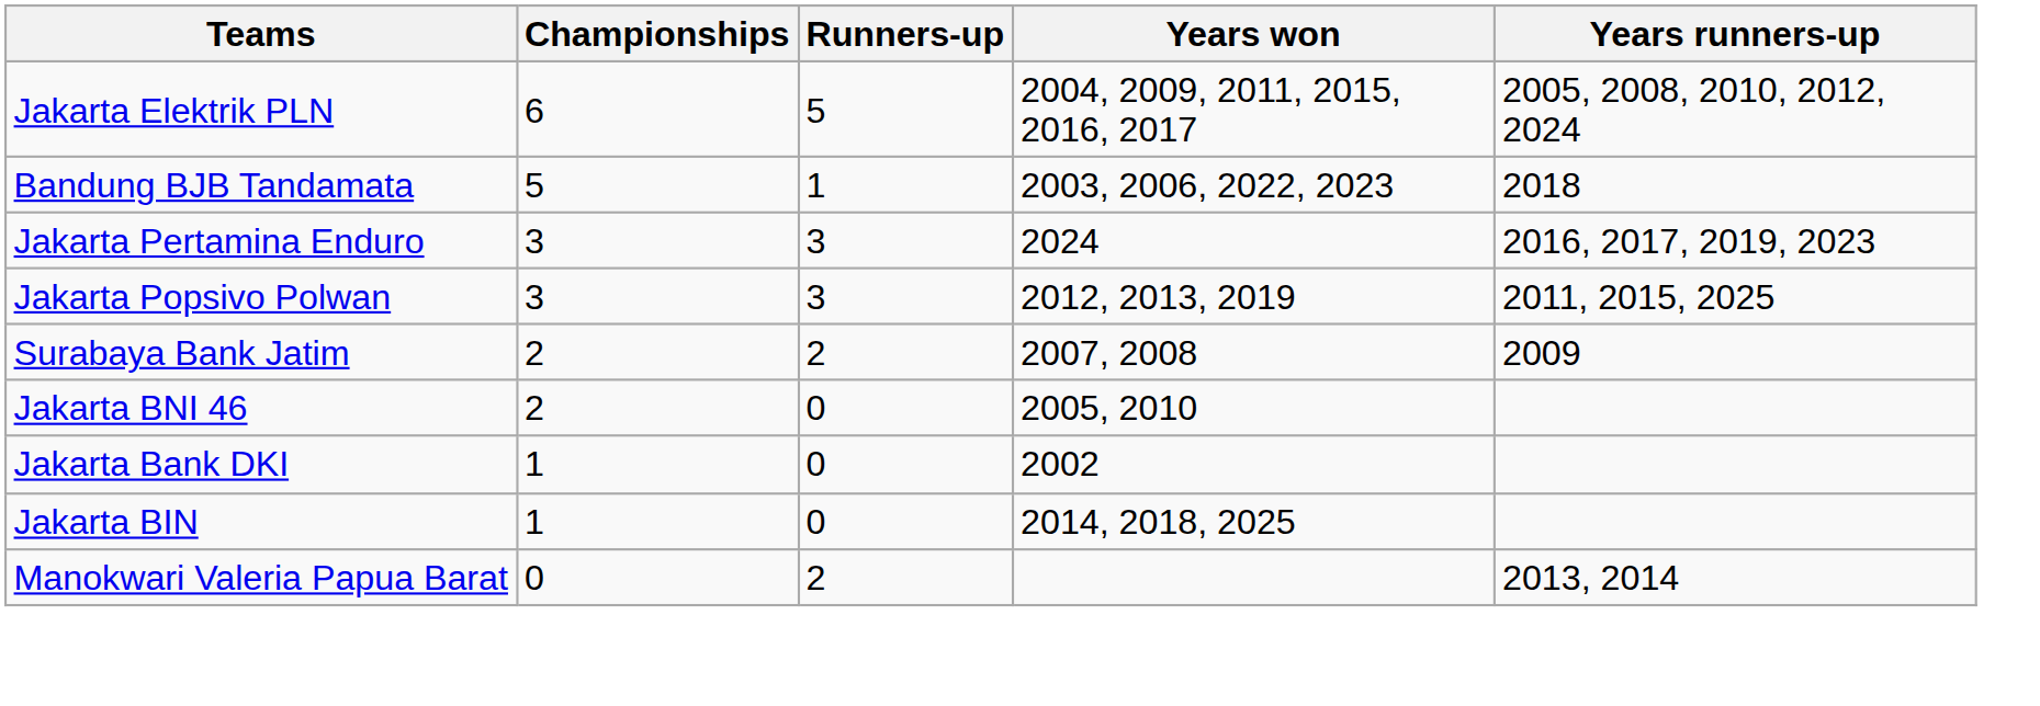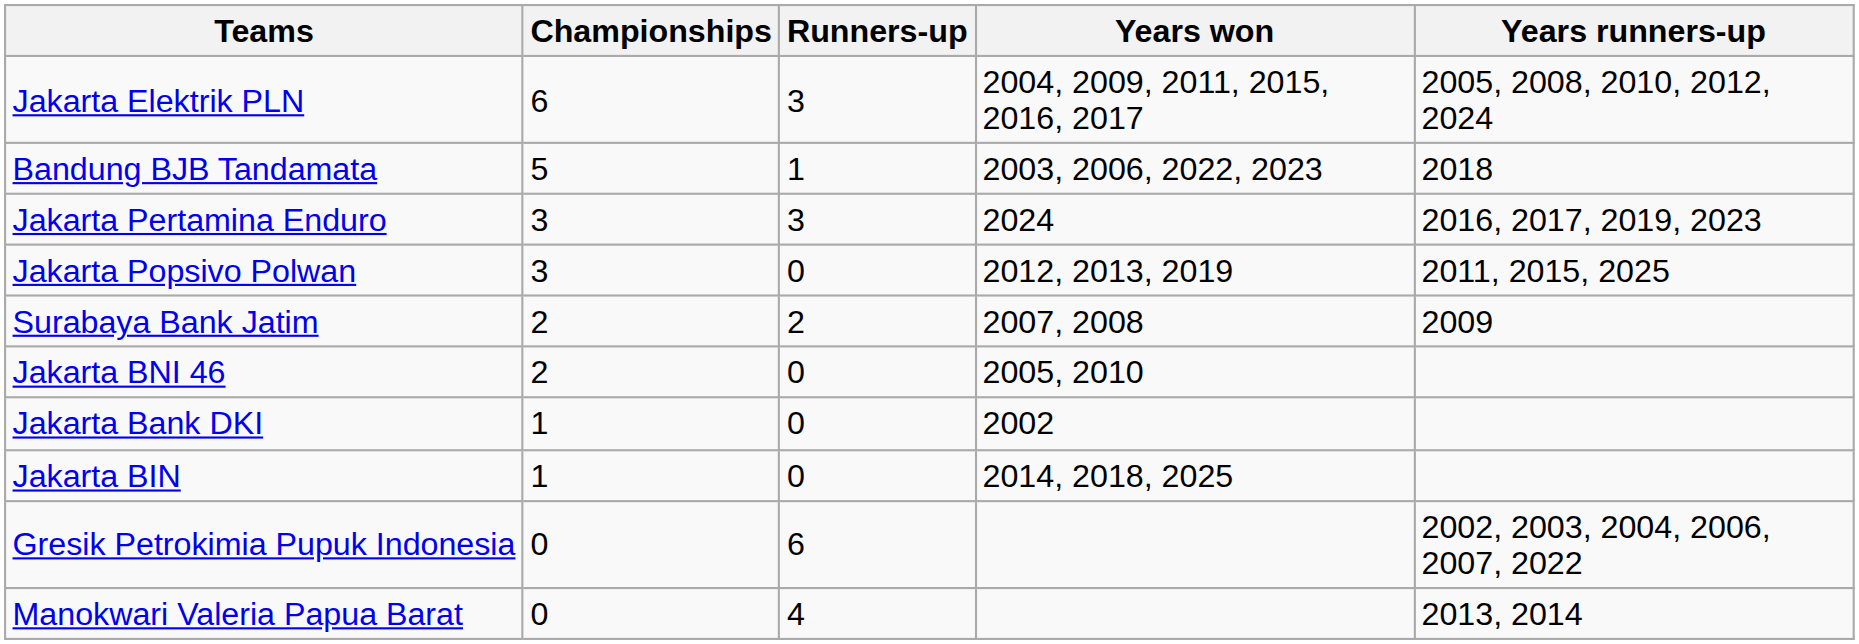 <table class="wikitable sortable" style="text-align:left; font-size:95%">
 <tr>
 <th>Teams</th>
 <th>Championships</th>
 <th>Runners-up</th>
 <th class="unsortable" width="200">Years won</th>
 <th class="unsortable" width="200">Years runners-up</th>
 </tr>
 <tr>
 <td><a href='#'>Jakarta Elektrik PLN</a></td>
 <td>6</td>
-<td>5</td>
+<td>3</td>
 <td>2004, 2009, 2011, 2015, 2016, 2017</td>
 <td>2005, 2008, 2010, 2012, 2024</td>
 </tr>
 <tr>
 <td><a href='#'>Bandung BJB Tandamata</a></td>
 <td>5</td>
 <td>1</td>
 <td>2003, 2006, 2022, 2023</td>
 <td>2018</td>
 </tr>
 <tr>
 <td><a href='#'>Jakarta Pertamina Enduro</a></td>
 <td>3</td>
 <td>3</td>
 <td>2024</td>
 <td>2016, 2017, 2019, 2023</td>
 </tr>
 <tr>
 <td><a href='#'>Jakarta Popsivo Polwan</a></td>
 <td>3</td>
-<td>3</td>
+<td>0</td>
 <td>2012, 2013, 2019</td>
 <td>2011, 2015, 2025</td>
 </tr>
 <tr>
 <td><a href='#'>Surabaya Bank Jatim</a></td>
 <td>2</td>
 <td>2</td>
 <td>2007, 2008</td>
 <td>2009</td>
 </tr>
 <tr>
 <td><a href='#'>Jakarta BNI 46</a></td>
 <td>2</td>
 <td>0</td>
 <td>2005, 2010</td>
 <td></td>
 </tr>
 <tr>
 <td><a href='#'>Jakarta Bank DKI</a></td>
 <td>1</td>
 <td>0</td>
 <td>2002</td>
 <td></td>
 </tr>
 <tr>
 <td><a href='#'>Jakarta BIN</a></td>
 <td>1</td>
 <td>0</td>
 <td>2014, 2018, 2025</td>
 <td></td>
 </tr>
 <tr>
+<td><a href='#'>Gresik Petrokimia Pupuk Indonesia</a></td>
+<td>0</td>
+<td>6</td>
+<td></td>
+<td>2002, 2003, 2004, 2006, 2007, 2022</td>
+</tr>
+<tr>
 <td><a href='#'>Manokwari Valeria Papua Barat</a></td>
 <td>0</td>
-<td>2</td>
+<td>4</td>
 <td></td>
 <td>2013, 2014</td>
 </tr>
 </table>
